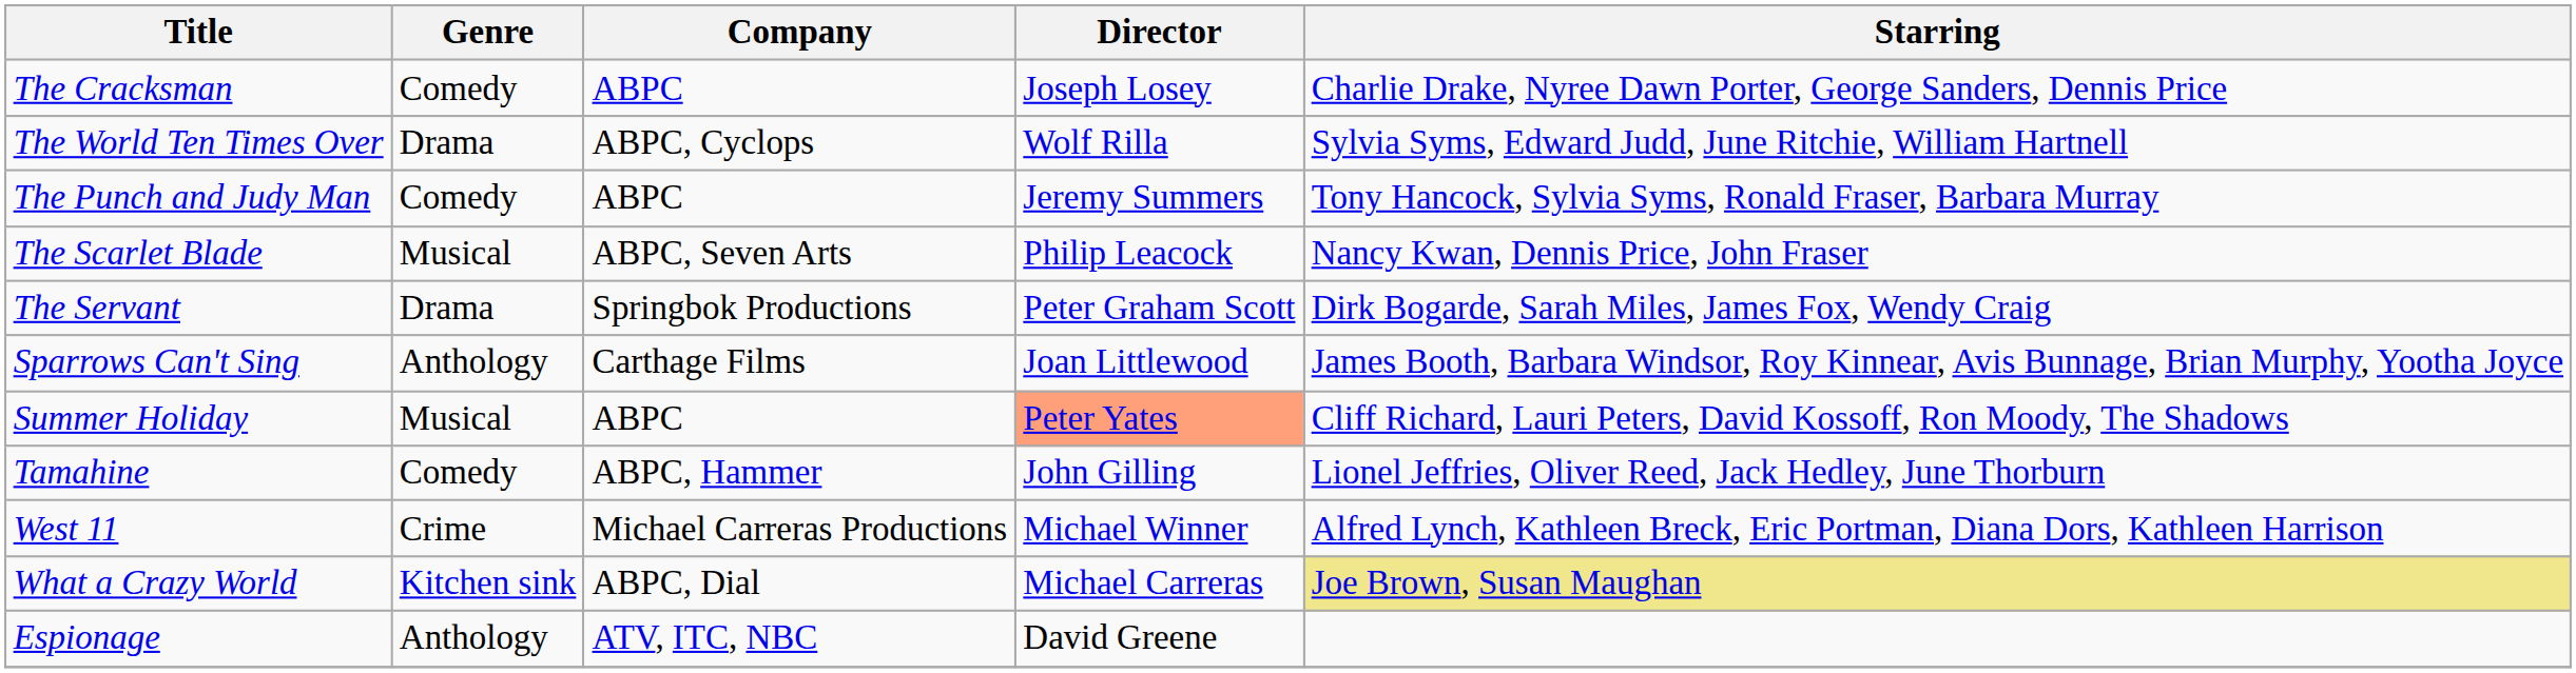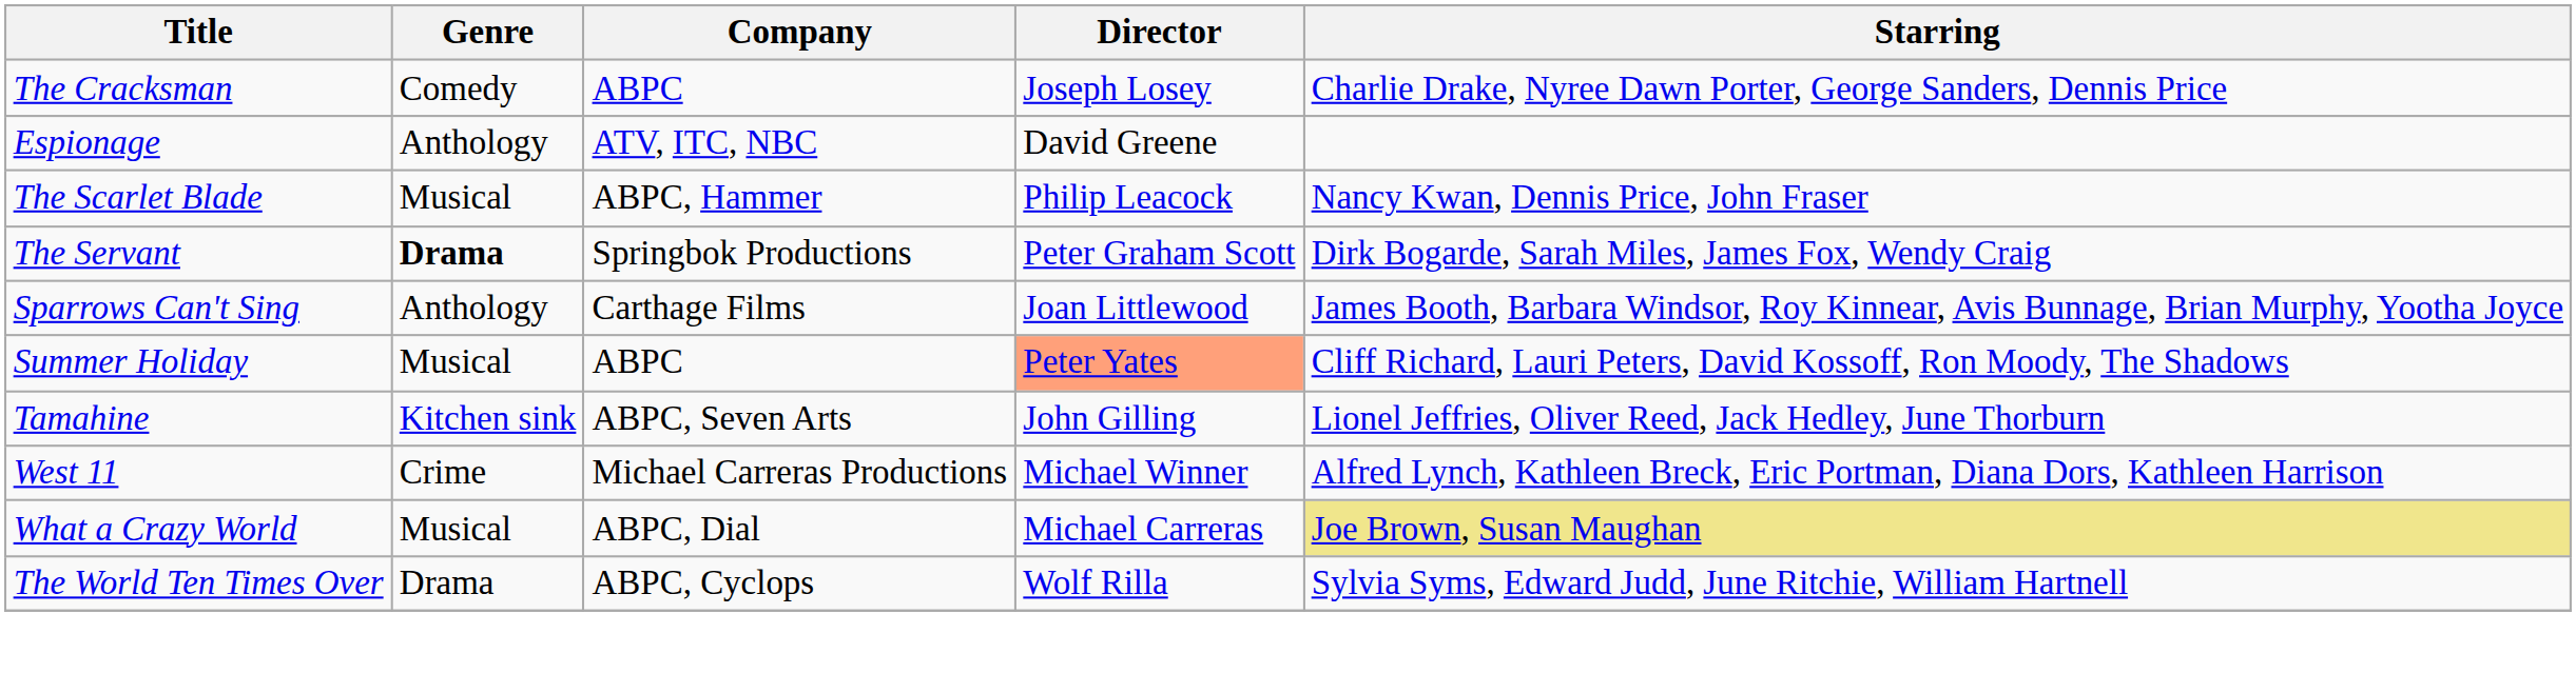 <table class="wikitable unsortable">
 <tr>
 <th>Title</th>
 <th>Genre</th>
 <th>Company</th>
 <th>Director</th>
 <th>Starring</th>
 </tr>
 <tr>
 <td><em><a href='#'>The Cracksman</a></em></td>
 <td>Comedy</td>
 <td><a href='#'>ABPC</a></td>
 <td><a href='#'>Joseph Losey</a></td>
 <td><a href='#'>Charlie Drake</a>, <a href='#'>Nyree Dawn Porter</a>, <a href='#'>George Sanders</a>, <a href='#'>Dennis Price</a></td>
 </tr>
 <tr>
-<td><em><a href='#'>The World Ten Times Over</a></em></td>
-<td>Drama</td>
-<td>ABPC, Cyclops</td>
-<td><a href='#'>Wolf Rilla</a></td>
-<td><a href='#'>Sylvia Syms</a>, <a href='#'>Edward Judd</a>, <a href='#'>June Ritchie</a>, <a href='#'>William Hartnell</a></td>
-</tr>
-<tr>
-<td><em><a href='#'>The Punch and Judy Man</a></em></td>
-<td>Comedy</td>
-<td>ABPC</td>
-<td><a href='#'>Jeremy Summers</a></td>
-<td><a href='#'>Tony Hancock</a>, <a href='#'>Sylvia Syms</a>, <a href='#'>Ronald Fraser</a>, <a href='#'>Barbara Murray</a></td>
+<td><em><a href='#'>Espionage</a></em></td>
+<td>Anthology</td>
+<td><a href='#'>ATV</a>, <a href='#'>ITC</a>, <a href='#'>NBC</a></td>
+<td>David Greene</td>
+<td></td>
 </tr>
 <tr>
 <td><em><a href='#'>The Scarlet Blade</a></em></td>
 <td>Musical</td>
-<td>ABPC, Seven Arts</td>
+<td>ABPC, <a href='#'>Hammer</a></td>
 <td><a href='#'>Philip Leacock</a></td>
 <td><a href='#'>Nancy Kwan</a>, <a href='#'>Dennis Price</a>, <a href='#'>John Fraser</a></td>
 </tr>
 <tr>
 <td><em><a href='#'>The Servant</a></em></td>
-<td>Drama</td>
+<td><strong>Drama</strong></td>
 <td>Springbok Productions</td>
 <td><a href='#'>Peter Graham Scott</a></td>
 <td><a href='#'>Dirk Bogarde</a>, <a href='#'>Sarah Miles</a>, <a href='#'>James Fox</a>, <a href='#'>Wendy Craig</a></td>
 </tr>
 <tr>
 <td><em><a href='#'>Sparrows Can't Sing</a></em></td>
 <td>Anthology</td>
 <td>Carthage Films</td>
 <td><a href='#'>Joan Littlewood</a></td>
 <td><a href='#'>James Booth</a>, <a href='#'>Barbara Windsor</a>, <a href='#'>Roy Kinnear</a>, <a href='#'>Avis Bunnage</a>, <a href='#'>Brian Murphy</a>, <a href='#'>Yootha Joyce</a></td>
 </tr>
 <tr>
 <td><em><a href='#'>Summer Holiday</a></em></td>
 <td>Musical</td>
 <td>ABPC</td>
 <td style="background: lightsalmon;"><a href='#'>Peter Yates</a></td>
 <td><a href='#'>Cliff Richard</a>, <a href='#'>Lauri Peters</a>, <a href='#'>David Kossoff</a>, <a href='#'>Ron Moody</a>, <a href='#'>The Shadows</a></td>
 </tr>
 <tr>
 <td><em><a href='#'>Tamahine</a></em></td>
-<td>Comedy</td>
-<td>ABPC, <a href='#'>Hammer</a></td>
+<td><a href='#'>Kitchen sink</a></td>
+<td>ABPC, Seven Arts</td>
 <td><a href='#'>John Gilling</a></td>
 <td><a href='#'>Lionel Jeffries</a>, <a href='#'>Oliver Reed</a>, <a href='#'>Jack Hedley</a>, <a href='#'>June Thorburn</a></td>
 </tr>
 <tr>
 <td><em><a href='#'>West 11</a></em></td>
 <td>Crime</td>
 <td>Michael Carreras Productions</td>
 <td><a href='#'>Michael Winner</a></td>
 <td><a href='#'>Alfred Lynch</a>, <a href='#'>Kathleen Breck</a>, <a href='#'>Eric Portman</a>, <a href='#'>Diana Dors</a>, <a href='#'>Kathleen Harrison</a></td>
 </tr>
 <tr>
 <td><em><a href='#'>What a Crazy World</a></em></td>
-<td><a href='#'>Kitchen sink</a></td>
+<td>Musical</td>
 <td>ABPC, Dial</td>
 <td><a href='#'>Michael Carreras</a></td>
 <td style="background: khaki;"><a href='#'>Joe Brown</a>, <a href='#'>Susan Maughan</a></td>
 </tr>
 <tr>
-<td><em><a href='#'>Espionage</a></em></td>
-<td>Anthology</td>
-<td><a href='#'>ATV</a>, <a href='#'>ITC</a>, <a href='#'>NBC</a></td>
-<td>David Greene</td>
-<td></td>
+<td><em><a href='#'>The World Ten Times Over</a></em></td>
+<td>Drama</td>
+<td>ABPC, Cyclops</td>
+<td><a href='#'>Wolf Rilla</a></td>
+<td><a href='#'>Sylvia Syms</a>, <a href='#'>Edward Judd</a>, <a href='#'>June Ritchie</a>, <a href='#'>William Hartnell</a></td>
 </tr>
 <tr>
 </tr>
 </table>
